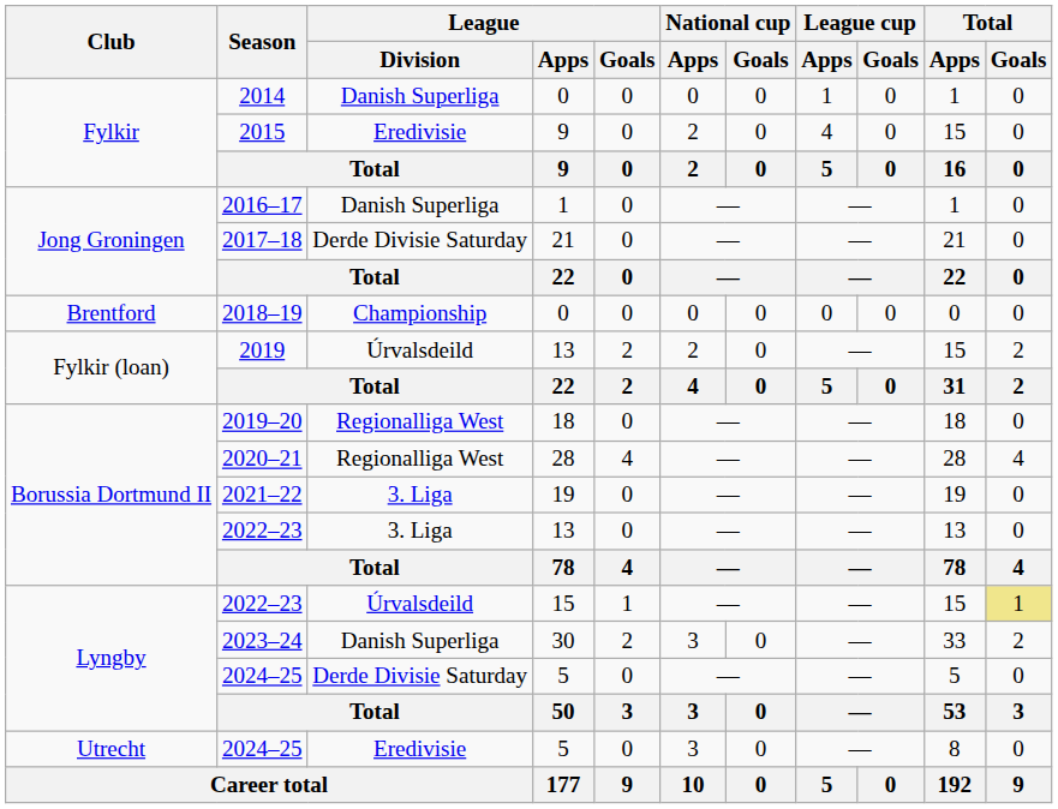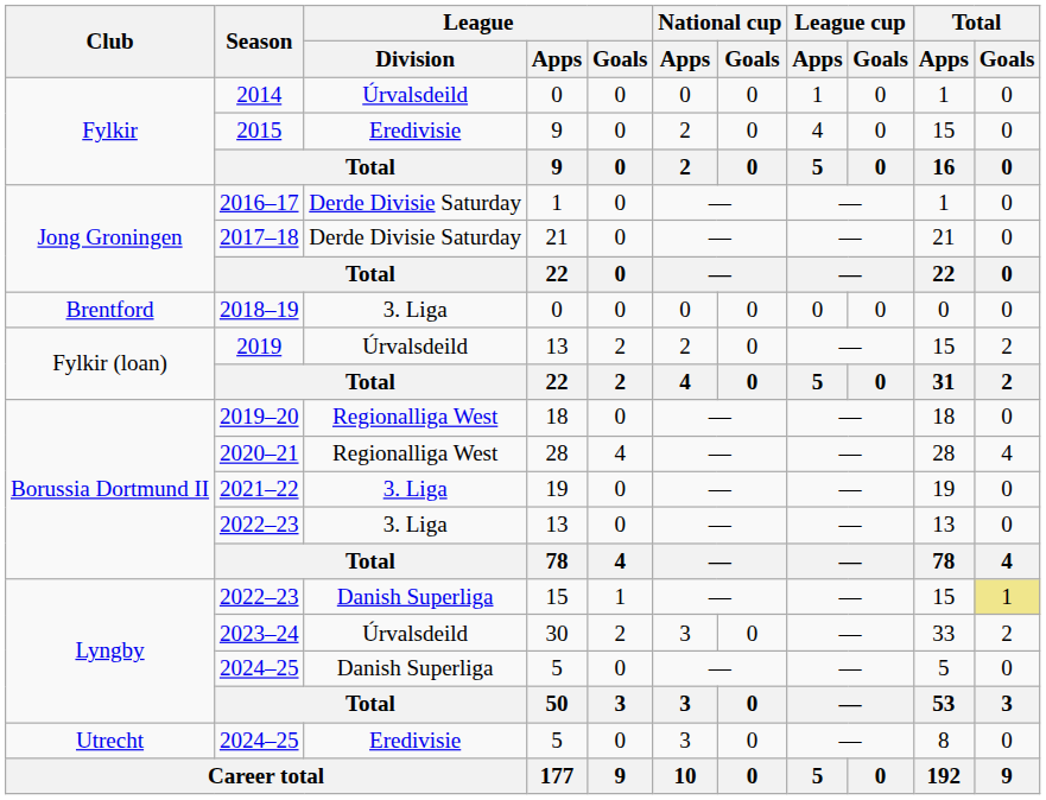 <table class="wikitable" style="text-align: center;">
 <tr>
 <th rowspan="2">Club</th>
 <th rowspan="2">Season</th>
 <th colspan="3">League</th>
 <th colspan="2">National cup</th>
 <th colspan="2">League cup</th>
 <th colspan="2">Total</th>
 </tr>
 <tr>
 <th>Division</th>
 <th>Apps</th>
 <th>Goals</th>
 <th>Apps</th>
 <th>Goals</th>
 <th>Apps</th>
 <th>Goals</th>
 <th>Apps</th>
 <th>Goals</th>
 </tr>
 <tr>
 <td rowspan="3"><a href='#'>Fylkir</a></td>
 <td><a href='#'>2014</a></td>
-<td><a href='#'>Danish Superliga</a></td>
+<td><a href='#'>Úrvalsdeild</a></td>
 <td>0</td>
 <td>0</td>
 <td>0</td>
 <td>0</td>
 <td>1</td>
 <td>0</td>
 <td>1</td>
 <td>0</td>
 </tr>
 <tr>
 <td><a href='#'>2015</a></td>
 <td><a href='#'>Eredivisie</a></td>
 <td>9</td>
 <td>0</td>
 <td>2</td>
 <td>0</td>
 <td>4</td>
 <td>0</td>
 <td>15</td>
 <td>0</td>
 </tr>
 <tr>
 <th colspan="2">Total</th>
 <th>9</th>
 <th>0</th>
 <th>2</th>
 <th>0</th>
 <th>5</th>
 <th>0</th>
 <th>16</th>
 <th>0</th>
 </tr>
 <tr>
 <td rowspan="3"><a href='#'>Jong Groningen</a></td>
 <td><a href='#'>2016–17</a></td>
-<td>Danish Superliga</td>
+<td><a href='#'>Derde Divisie</a> Saturday</td>
 <td>1</td>
 <td>0</td>
 <td colspan="2">—</td>
 <td colspan="2">—</td>
 <td>1</td>
 <td>0</td>
 </tr>
 <tr>
 <td><a href='#'>2017–18</a></td>
 <td>Derde Divisie Saturday</td>
 <td>21</td>
 <td>0</td>
 <td colspan="2">—</td>
 <td colspan="2">—</td>
 <td>21</td>
 <td>0</td>
 </tr>
 <tr>
 <th colspan="2">Total</th>
 <th>22</th>
 <th>0</th>
 <th colspan="2">—</th>
 <th colspan="2">—</th>
 <th>22</th>
 <th>0</th>
 </tr>
 <tr>
 <td><a href='#'>Brentford</a></td>
 <td><a href='#'>2018–19</a></td>
-<td><a href='#'>Championship</a></td>
+<td>3. Liga</td>
 <td>0</td>
 <td>0</td>
 <td>0</td>
 <td>0</td>
 <td>0</td>
 <td>0</td>
 <td>0</td>
 <td>0</td>
 </tr>
 <tr>
 <td rowspan="2">Fylkir (loan)</td>
 <td><a href='#'>2019</a></td>
 <td>Úrvalsdeild</td>
 <td>13</td>
 <td>2</td>
 <td>2</td>
 <td>0</td>
 <td colspan="2">—</td>
 <td>15</td>
 <td>2</td>
 </tr>
 <tr>
 <th colspan="2">Total</th>
 <th>22</th>
 <th>2</th>
 <th>4</th>
 <th>0</th>
 <th>5</th>
 <th>0</th>
 <th>31</th>
 <th>2</th>
 </tr>
 <tr>
 <td rowspan="5"><a href='#'>Borussia Dortmund II</a></td>
 <td><a href='#'>2019–20</a></td>
 <td><a href='#'>Regionalliga West</a></td>
 <td>18</td>
 <td>0</td>
 <td colspan="2">—</td>
 <td colspan="2">—</td>
 <td>18</td>
 <td>0</td>
 </tr>
 <tr>
 <td><a href='#'>2020–21</a></td>
 <td>Regionalliga West</td>
 <td>28</td>
 <td>4</td>
 <td colspan="2">—</td>
 <td colspan="2">—</td>
 <td>28</td>
 <td>4</td>
 </tr>
 <tr>
 <td><a href='#'>2021–22</a></td>
 <td><a href='#'>3. Liga</a></td>
 <td>19</td>
 <td>0</td>
 <td colspan="2">—</td>
 <td colspan="2">—</td>
 <td>19</td>
 <td>0</td>
 </tr>
 <tr>
 <td><a href='#'>2022–23</a></td>
 <td>3. Liga</td>
 <td>13</td>
 <td>0</td>
 <td colspan="2">—</td>
 <td colspan="2">—</td>
 <td>13</td>
 <td>0</td>
 </tr>
 <tr>
 <th colspan="2">Total</th>
 <th>78</th>
 <th>4</th>
 <th colspan="2">—</th>
 <th colspan="2">—</th>
 <th>78</th>
 <th>4</th>
 </tr>
 <tr>
 <td rowspan="4"><a href='#'>Lyngby</a></td>
 <td><a href='#'>2022–23</a></td>
-<td><a href='#'>Úrvalsdeild</a></td>
+<td><a href='#'>Danish Superliga</a></td>
 <td>15</td>
 <td>1</td>
 <td colspan="2">—</td>
 <td colspan="2">—</td>
 <td>15</td>
 <td style="background: khaki;">1</td>
 </tr>
 <tr>
 <td><a href='#'>2023–24</a></td>
-<td>Danish Superliga</td>
+<td>Úrvalsdeild</td>
 <td>30</td>
 <td>2</td>
 <td>3</td>
 <td>0</td>
 <td colspan="2">—</td>
 <td>33</td>
 <td>2</td>
 </tr>
 <tr>
 <td><a href='#'>2024–25</a></td>
-<td><a href='#'>Derde Divisie</a> Saturday</td>
+<td>Danish Superliga</td>
 <td>5</td>
 <td>0</td>
 <td colspan="2">—</td>
 <td colspan="2">—</td>
 <td>5</td>
 <td>0</td>
 </tr>
 <tr>
 <th colspan="2">Total</th>
 <th>50</th>
 <th>3</th>
 <th>3</th>
 <th>0</th>
 <th colspan="2">—</th>
 <th>53</th>
 <th>3</th>
 </tr>
 <tr>
 <td><a href='#'>Utrecht</a></td>
 <td><a href='#'>2024–25</a></td>
 <td><a href='#'>Eredivisie</a></td>
 <td>5</td>
 <td>0</td>
 <td>3</td>
 <td>0</td>
 <td colspan="2">—</td>
 <td>8</td>
 <td>0</td>
 </tr>
 <tr>
 <th colspan="3">Career total</th>
 <th>177</th>
 <th>9</th>
 <th>10</th>
 <th>0</th>
 <th>5</th>
 <th>0</th>
 <th>192</th>
 <th>9</th>
 </tr>
 </table>
